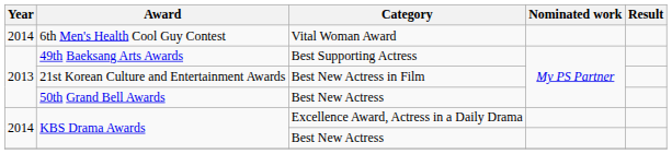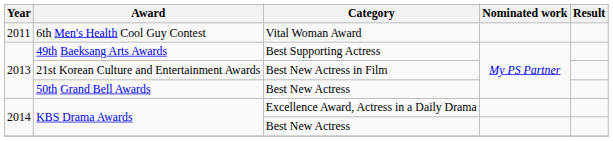 <table class="wikitable sortable" border="1">
 <tr>
 <th>Year</th>
 <th>Award</th>
 <th>Category</th>
 <th>Nominated work</th>
 <th>Result</th>
 </tr>
 <tr>
-<td>2014</td>
+<td>2011</td>
 <td>6th <a href='#'>Men's Health</a> Cool Guy Contest</td>
 <td>Vital Woman Award</td>
 <td></td>
 <td></td>
 </tr>
 <tr>
 <td rowspan=3>2013</td>
 <td><a href='#'>49th</a> <a href='#'>Baeksang Arts Awards</a></td>
 <td>Best Supporting Actress</td>
 <td rowspan=3 style="text-align:center;"><em><a href='#'>My PS Partner</a></em></td>
 <td></td>
 </tr>
 <tr>
 <td>21st Korean Culture and Entertainment Awards</td>
 <td>Best New Actress in Film</td>
 <td></td>
 </tr>
 <tr>
 <td><a href='#'>50th</a> <a href='#'>Grand Bell Awards</a></td>
 <td>Best New Actress</td>
 <td></td>
 </tr>
 <tr>
 <td rowspan=2>2014</td>
 <td rowspan=2><a href='#'>KBS Drama Awards</a></td>
 <td>Excellence Award, Actress in a Daily Drama</td>
 <td></td>
 <td></td>
 </tr>
 <tr>
 <td>Best New Actress</td>
 <td></td>
 <td></td>
 </tr>
 <tr>
 </tr>
 </table>
